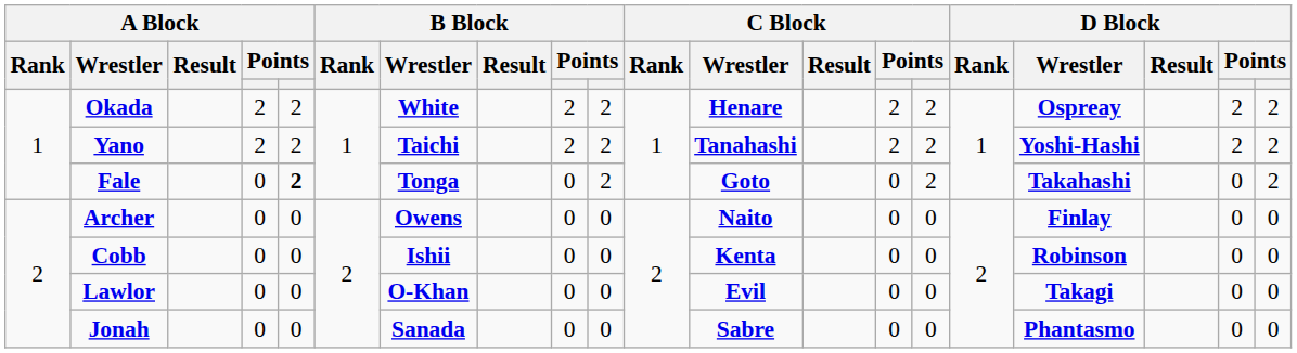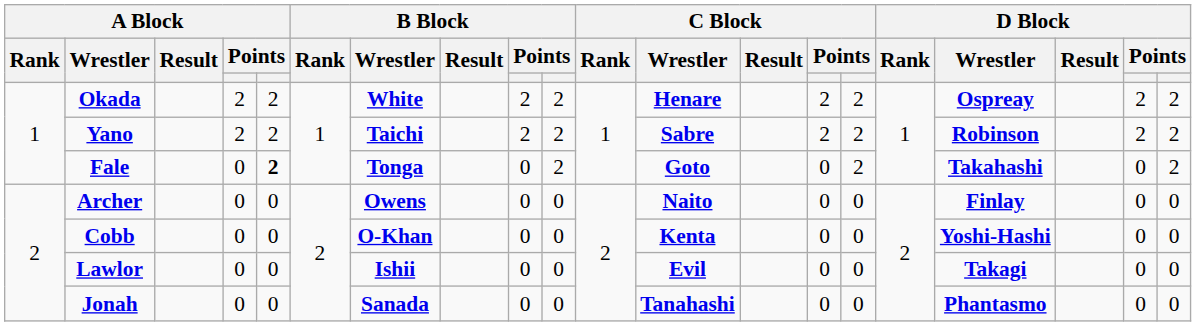 <table class="wikitable mw-collapsible mw-collapsed" plainrowheaders sortable" style="text-align: center">
 <tr>
 <th colspan="5">A Block</th>
 <th colspan="5">B Block</th>
 <th colspan="5">C Block</th>
 <th colspan="5">D Block</th>
 </tr>
 <tr>
 <th rowspan="2">Rank</th>
 <th rowspan="2">Wrestler</th>
 <th rowspan="2">Result</th>
 <th colspan="2">Points</th>
 <th rowspan="2">Rank</th>
 <th rowspan="2">Wrestler</th>
 <th rowspan="2">Result</th>
 <th colspan="2">Points</th>
 <th rowspan="2">Rank</th>
 <th rowspan="2">Wrestler</th>
 <th rowspan="2">Result</th>
 <th colspan="2">Points</th>
 <th rowspan="2">Rank</th>
 <th rowspan="2">Wrestler</th>
 <th rowspan="2">Result</th>
 <th colspan="2">Points</th>
 </tr>
 <tr>
 <th></th>
 <th></th>
 <th></th>
 <th></th>
 <th></th>
 <th></th>
 <th></th>
 <th></th>
 </tr>
 <tr>
 <td rowspan="3">1</td>
 <td><strong><a href='#'>Okada</a></strong></td>
 <td></td>
 <td>2</td>
 <td>2</td>
 <td rowspan="3">1</td>
 <td><strong><a href='#'>White</a></strong></td>
 <td></td>
 <td>2</td>
 <td>2</td>
 <td rowspan="3">1</td>
 <td><strong><a href='#'>Henare</a></strong></td>
 <td></td>
 <td>2</td>
 <td>2</td>
 <td rowspan="3">1</td>
 <td><strong><a href='#'>Ospreay</a></strong></td>
 <td></td>
 <td>2</td>
 <td>2</td>
 </tr>
 <tr>
 <td><strong><a href='#'>Yano</a></strong></td>
 <td></td>
 <td>2</td>
 <td>2</td>
 <td><strong><a href='#'>Taichi</a></strong></td>
 <td></td>
 <td>2</td>
 <td>2</td>
-<td><a href='#'><strong>Tanahashi</strong></a></td>
+<td><strong><a href='#'>Sabre</a></strong></td>
 <td></td>
 <td>2</td>
 <td>2</td>
-<td><strong><a href='#'>Yoshi-Hashi</a></strong></td>
+<td><strong><a href='#'>Robinson</a></strong></td>
 <td></td>
 <td>2</td>
 <td>2</td>
 </tr>
 <tr>
 <td><strong><a href='#'>Fale</a></strong></td>
 <td></td>
 <td>0</td>
 <td><strong>2</strong></td>
 <td><strong><a href='#'>Tonga</a></strong></td>
 <td></td>
 <td>0</td>
 <td>2</td>
 <td><strong><a href='#'>Goto</a></strong></td>
 <td></td>
 <td>0</td>
 <td>2</td>
 <td><strong><a href='#'>Takahashi</a></strong></td>
 <td></td>
 <td>0</td>
 <td>2</td>
 </tr>
 <tr>
 <td rowspan="4">2</td>
 <td><strong><a href='#'>Archer</a></strong></td>
 <td></td>
 <td>0</td>
 <td>0</td>
 <td rowspan="4">2</td>
 <td><strong><a href='#'>Owens</a></strong></td>
 <td></td>
 <td>0</td>
 <td>0</td>
 <td rowspan="4">2</td>
 <td><strong><a href='#'>Naito</a></strong></td>
 <td></td>
 <td>0</td>
 <td>0</td>
 <td rowspan="4">2</td>
 <td><a href='#'><strong>Finlay</strong></a></td>
 <td></td>
 <td>0</td>
 <td>0</td>
 </tr>
 <tr>
 <td><a href='#'><strong>Cobb</strong></a></td>
 <td></td>
 <td>0</td>
 <td>0</td>
-<td><strong><a href='#'>Ishii</a></strong></td>
+<td><strong><a href='#'>O-Khan</a></strong></td>
 <td></td>
 <td>0</td>
 <td>0</td>
 <td><a href='#'><strong>Kenta</strong></a></td>
 <td></td>
 <td>0</td>
 <td>0</td>
-<td><strong><a href='#'>Robinson</a></strong></td>
+<td><strong><a href='#'>Yoshi-Hashi</a></strong></td>
 <td></td>
 <td>0</td>
 <td>0</td>
 </tr>
 <tr>
 <td><strong><a href='#'>Lawlor</a></strong></td>
 <td></td>
 <td>0</td>
 <td>0</td>
-<td><strong><a href='#'>O-Khan</a></strong></td>
+<td><strong><a href='#'>Ishii</a></strong></td>
 <td></td>
 <td>0</td>
 <td>0</td>
 <td><a href='#'><strong>Evil</strong></a></td>
 <td></td>
 <td>0</td>
 <td>0</td>
 <td><strong><a href='#'>Takagi</a></strong></td>
 <td></td>
 <td>0</td>
 <td>0</td>
 </tr>
 <tr>
 <td><a href='#'><strong>Jonah</strong></a></td>
 <td></td>
 <td>0</td>
 <td>0</td>
 <td><a href='#'><strong>Sanada</strong></a></td>
 <td></td>
 <td>0</td>
 <td>0</td>
-<td><strong><a href='#'>Sabre</a></strong></td>
+<td><a href='#'><strong>Tanahashi</strong></a></td>
 <td></td>
 <td>0</td>
 <td>0</td>
 <td><a href='#'><strong>Phantasmo</strong></a></td>
 <td></td>
 <td>0</td>
 <td>0</td>
 </tr>
 </table>
